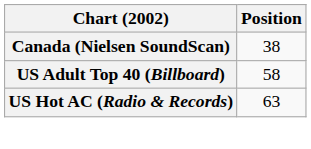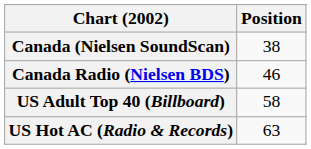 <table class="wikitable sortable plainrowheaders" style="text-align:center">
 <tr>
 <th>Chart (2002)</th>
 <th>Position</th>
 </tr>
 <tr>
 <th scope="row">Canada (Nielsen SoundScan)</th>
 <td>38</td>
 </tr>
 <tr>
+<th scope="row">Canada Radio (<a href='#'>Nielsen BDS</a>)</th>
+<td>46</td>
+</tr>
+<tr>
 <th scope="row">US Adult Top 40 (<em>Billboard</em>)</th>
 <td>58</td>
 </tr>
 <tr>
 <th scope="row">US Hot AC (<em>Radio & Records</em>)</th>
 <td>63</td>
 </tr>
 </table>
